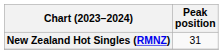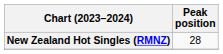 <table class="wikitable sortable plainrowheaders" style="text-align:center">
 <tr>
 <th scope="col">Chart (2023–2024)</th>
 <th scope="col">Peak<br>position</th>
 </tr>
 <tr>
 <th scope="row">New Zealand Hot Singles (<a href='#'>RMNZ</a>)</th>
-<td>31</td>
+<td>28</td>
 </tr>
 <tr>
 </tr>
 <tr>
 </tr>
 <tr>
 </tr>
 </table>
